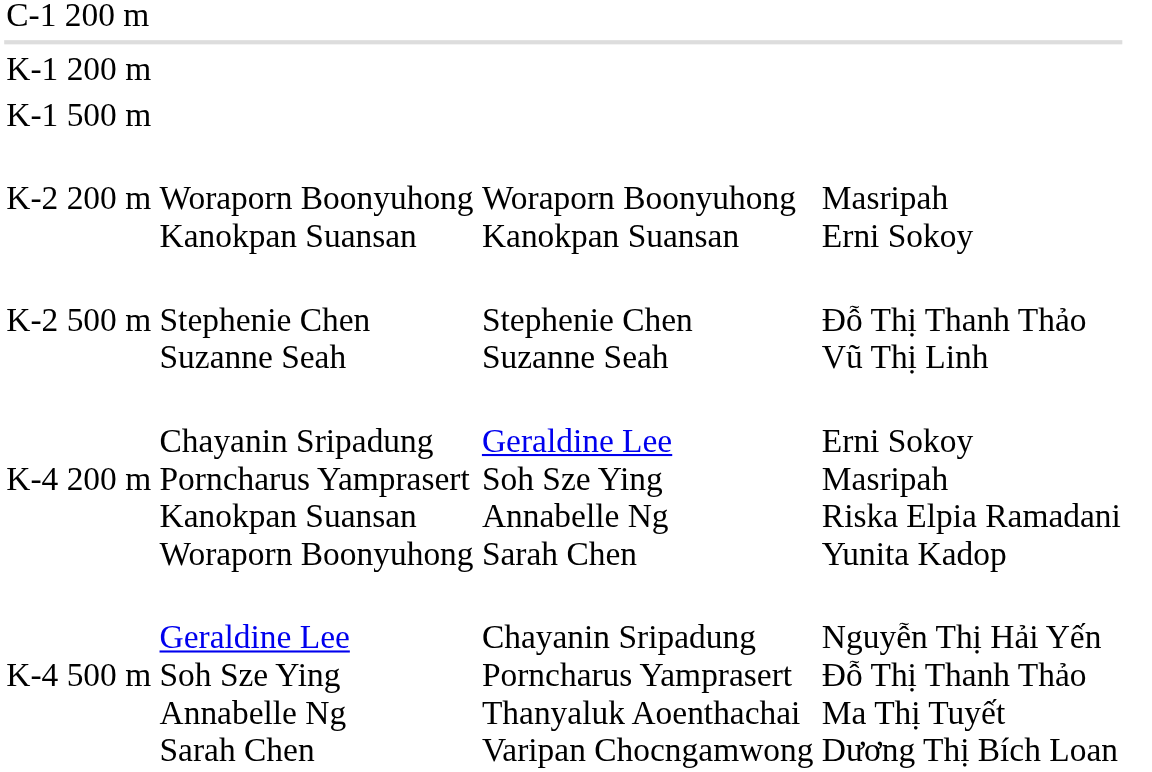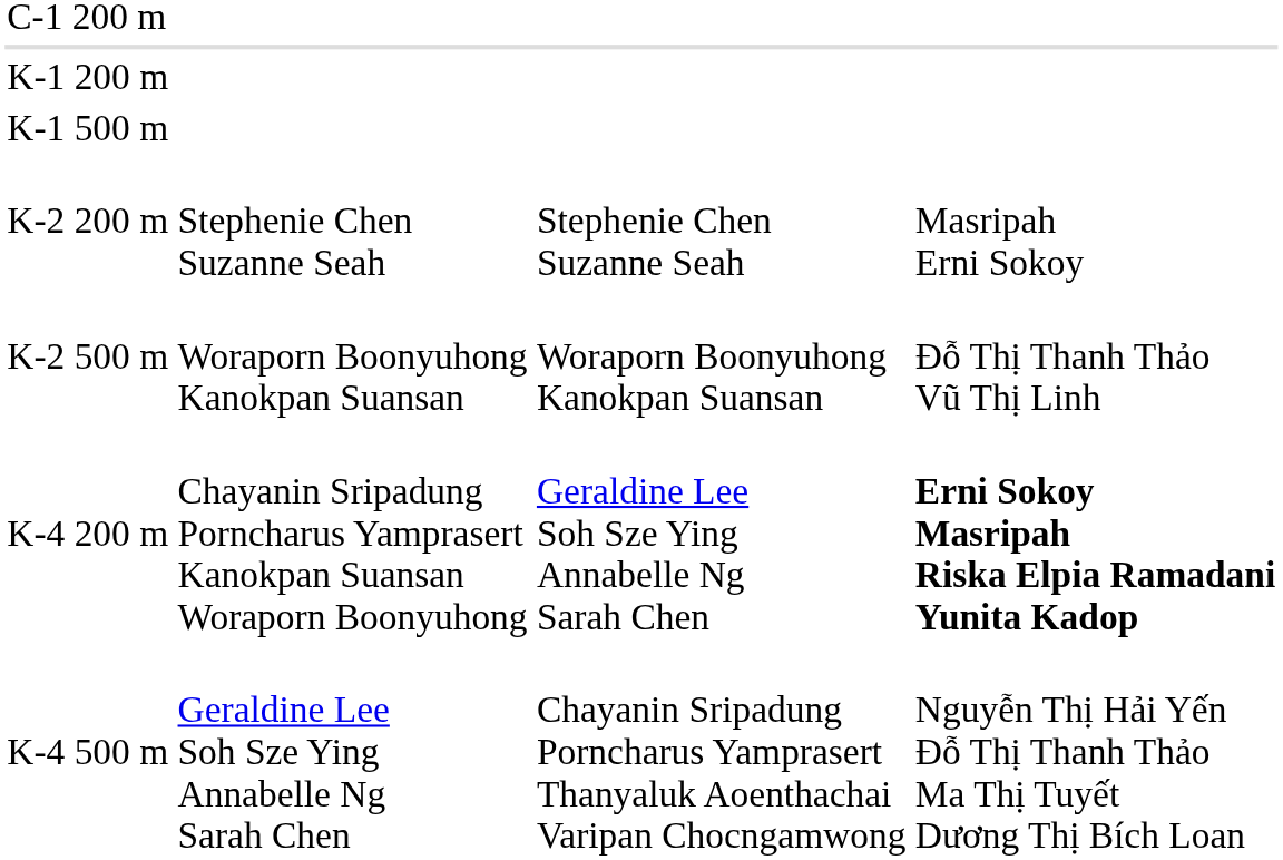 <table>
 <tr>
 <td>C-1 200 m<br></td>
 <td></td>
 <td></td>
 <td></td>
 </tr>
 <tr bgcolor=#dddddd>
 <td colspan=4></td>
 </tr>
 <tr>
 <td>K-1 200 m<br></td>
 <td></td>
 <td></td>
 <td></td>
 </tr>
 <tr>
 <td>K-1 500 m<br></td>
 <td></td>
 <td></td>
 <td></td>
 </tr>
 <tr>
 <td>K-2 200 m<br></td>
-<td> <br> Woraporn Boonyuhong <br> Kanokpan Suansan</td>
-<td> <br> Woraporn Boonyuhong <br> Kanokpan Suansan</td>
+<td> <br> Stephenie Chen <br> Suzanne Seah</td>
+<td> <br> Stephenie Chen <br> Suzanne Seah</td>
 <td> <br> Masripah <br> Erni Sokoy</td>
 </tr>
 <tr>
 <td>K-2 500 m<br></td>
-<td> <br> Stephenie Chen <br> Suzanne Seah</td>
-<td> <br> Stephenie Chen <br> Suzanne Seah</td>
+<td> <br> Woraporn Boonyuhong <br> Kanokpan Suansan</td>
+<td> <br> Woraporn Boonyuhong <br> Kanokpan Suansan</td>
 <td> <br> Đỗ Thị Thanh Thảo <br> Vũ Thị Linh</td>
 </tr>
 <tr>
 <td>K-4 200 m<br></td>
 <td nowrap><br>Chayanin Sripadung<br>Porncharus Yamprasert<br>Kanokpan Suansan<br>Woraporn Boonyuhong</td>
 <td><br><a href='#'>Geraldine Lee</a><br>Soh Sze Ying<br>Annabelle Ng<br>Sarah Chen</td>
-<td nowrap><br>Erni Sokoy<br>Masripah<br>Riska Elpia Ramadani<br>Yunita Kadop</td>
+<td nowrap><strong><br>Erni Sokoy<br>Masripah<br>Riska Elpia Ramadani<br>Yunita Kadop</strong></td>
 </tr>
 <tr>
 <td>K-4 500 m<br></td>
 <td><br><a href='#'>Geraldine Lee</a><br>Soh Sze Ying<br>Annabelle Ng<br>Sarah Chen</td>
 <td nowrap><br>Chayanin Sripadung<br>Porncharus Yamprasert<br>Thanyaluk Aoenthachai<br>Varipan Chocngamwong</td>
 <td><br>Nguyễn Thị Hải Yến<br>Đỗ Thị Thanh Thảo<br>Ma Thị Tuyết<br>Dương Thị Bích Loan</td>
 </tr>
 </table>
